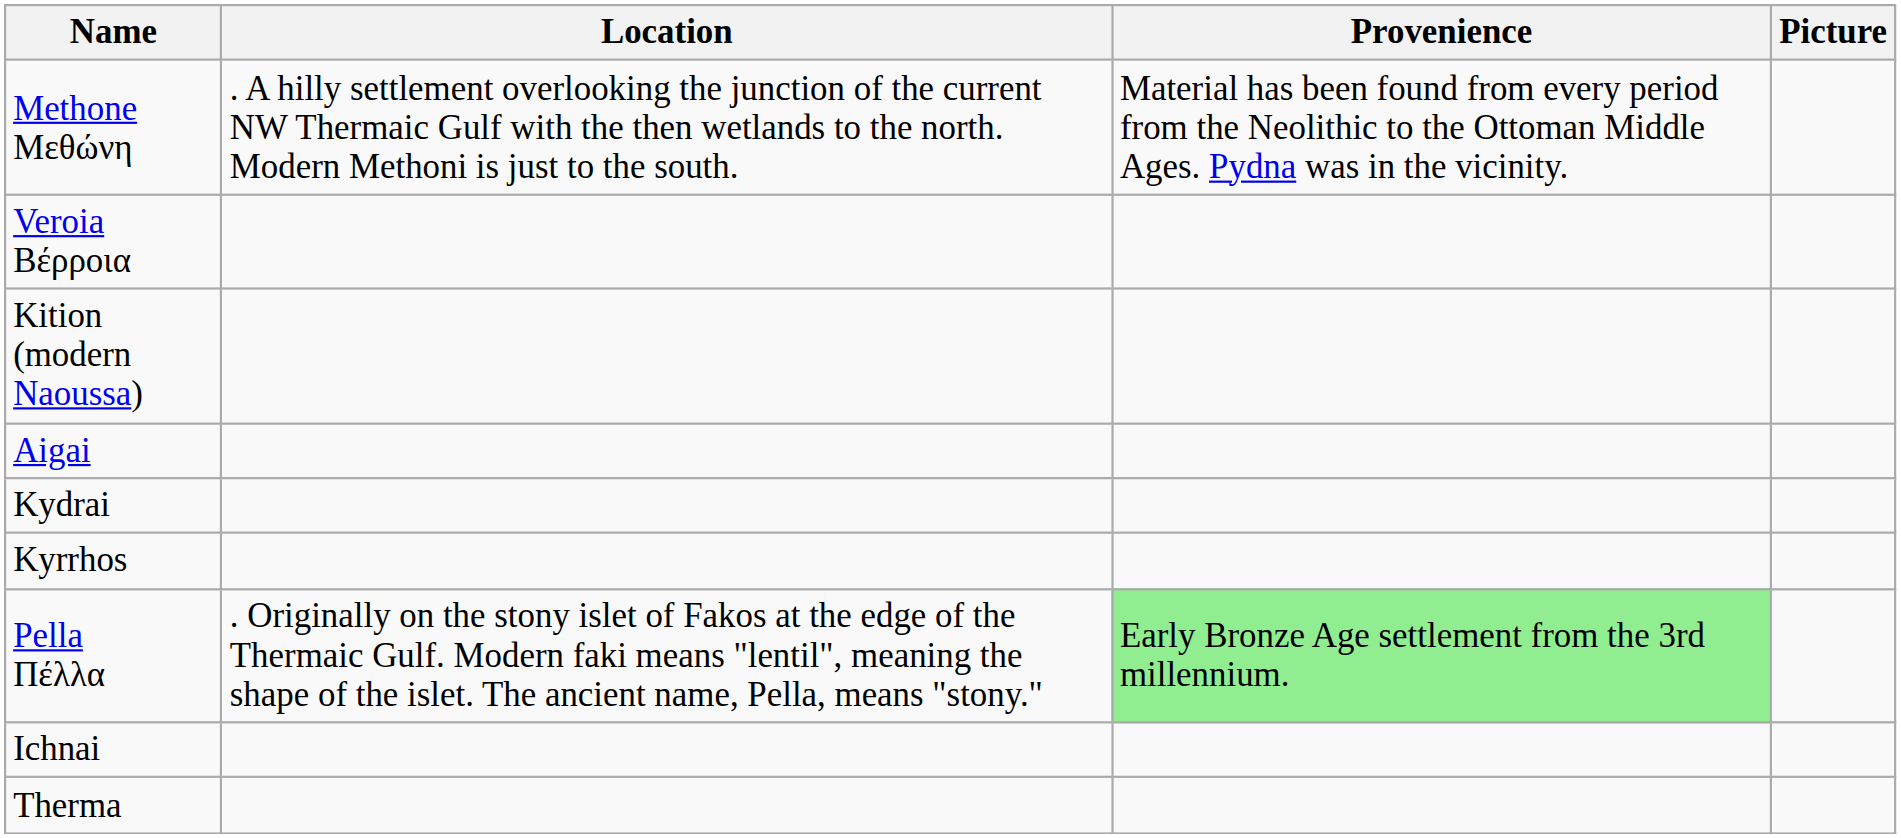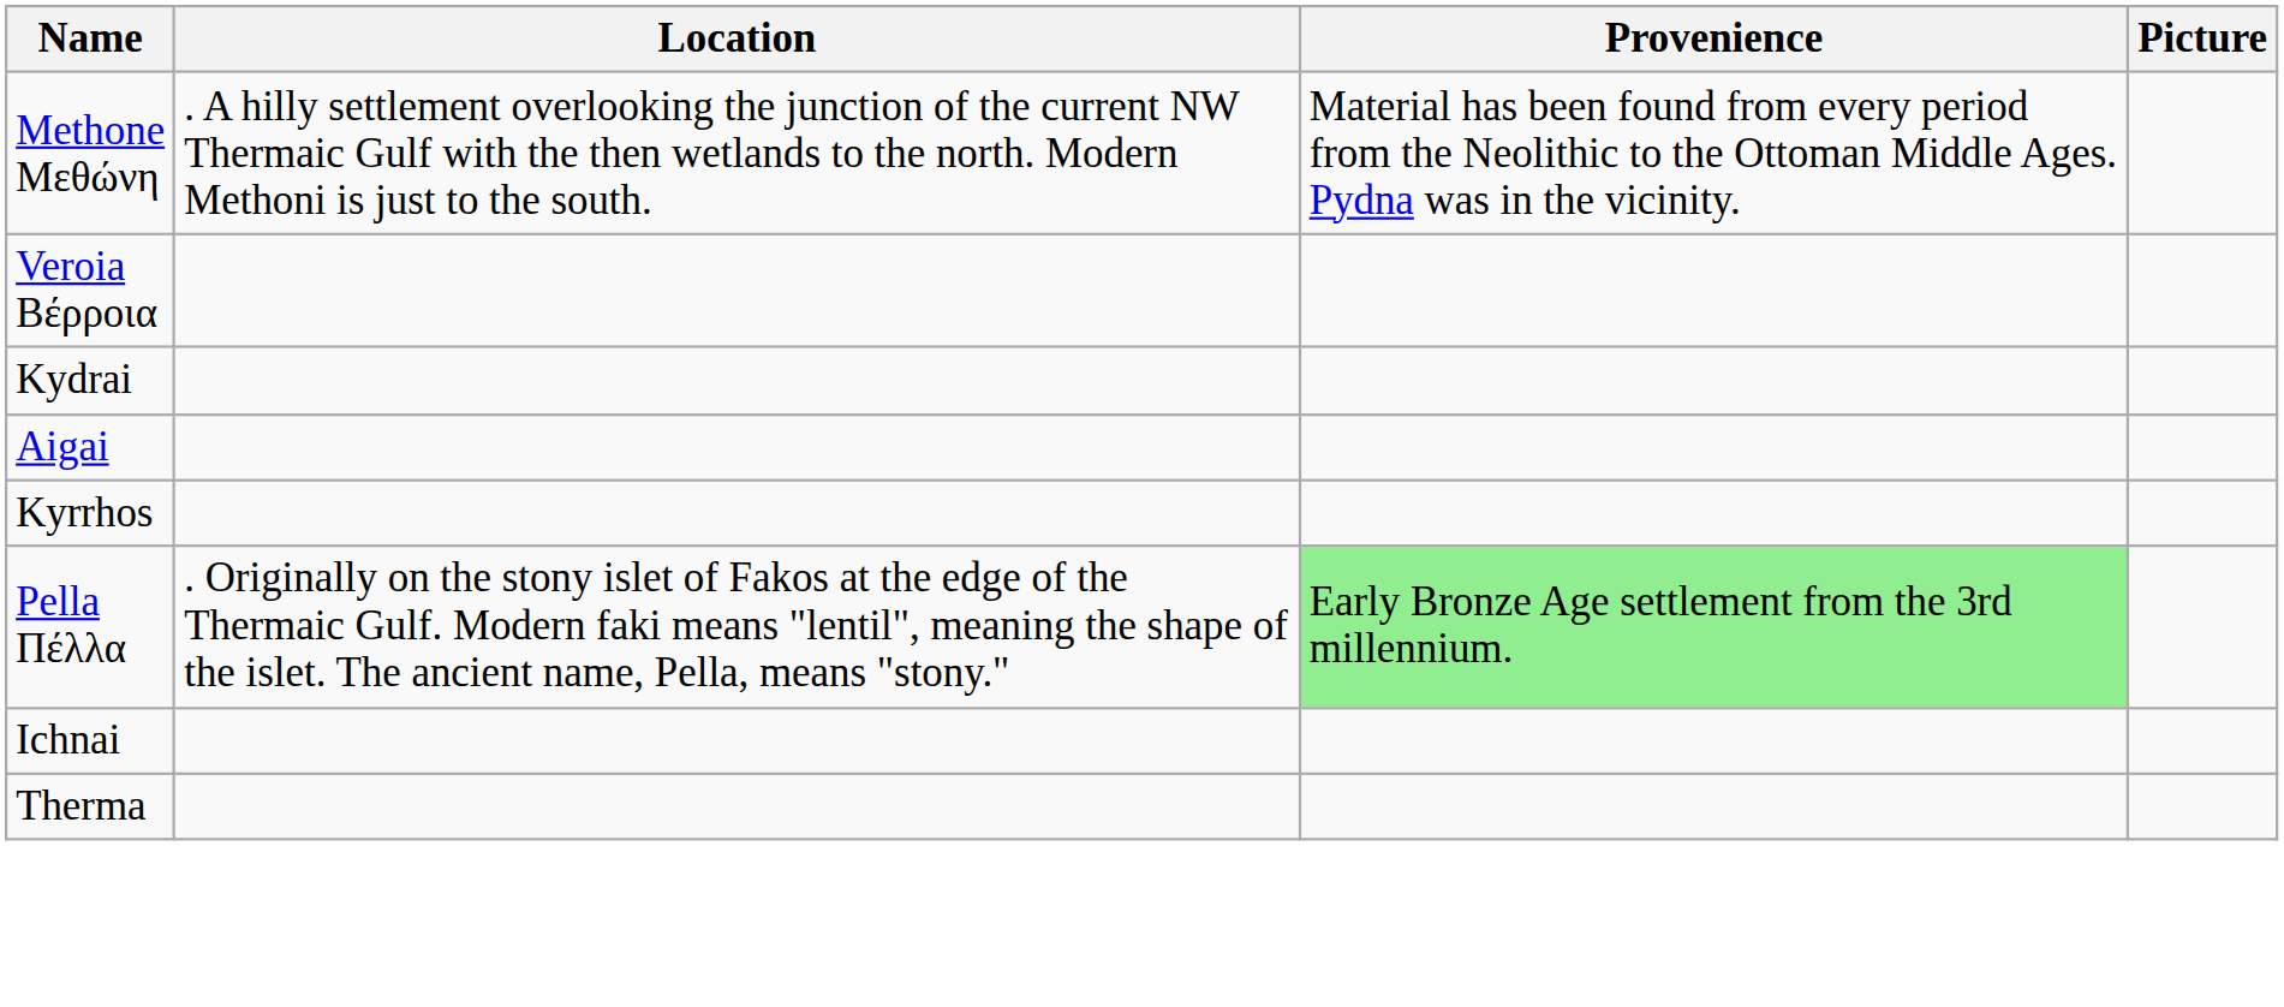 <table class="wikitable">
 <tr>
 <th>Name</th>
 <th>Location</th>
 <th>Provenience</th>
 <th>Picture</th>
 </tr>
 <tr>
 <td><a href='#'>Methone</a><br>Μεθώνη</td>
 <td>. A hilly settlement overlooking the junction of the current NW Thermaic Gulf with the then wetlands to the north. Modern Methoni is just to the south.</td>
 <td>Material has been found from every period from the Neolithic to the Ottoman Middle Ages. <a href='#'>Pydna</a> was in the vicinity.</td>
 <td></td>
 </tr>
 <tr>
 <td><a href='#'>Veroia</a><br>Βέρροια</td>
 <td></td>
 <td></td>
 <td></td>
 </tr>
 <tr>
-<td>Kition (modern <a href='#'>Naoussa</a>)</td>
+<td>Kydrai</td>
 <td></td>
 <td></td>
 <td></td>
 </tr>
 <tr>
 <td><a href='#'>Aigai</a></td>
-<td></td>
-<td></td>
-<td></td>
-</tr>
-<tr>
-<td>Kydrai</td>
 <td></td>
 <td></td>
 <td></td>
 </tr>
 <tr>
 <td>Kyrrhos</td>
 <td></td>
 <td></td>
 <td></td>
 </tr>
 <tr>
 <td><a href='#'>Pella</a><br>Πέλλα</td>
 <td>. Originally on the stony islet of Fakos at the edge of the Thermaic Gulf. Modern faki means "lentil", meaning the shape of the islet. The ancient name, Pella, means "stony."</td>
 <td style="background: lightgreen;">Early Bronze Age settlement from the 3rd millennium.</td>
 <td></td>
 </tr>
 <tr>
 <td>Ichnai</td>
 <td></td>
 <td></td>
 <td></td>
 </tr>
 <tr>
 <td>Therma</td>
 <td></td>
 <td></td>
 <td></td>
 </tr>
 </table>
